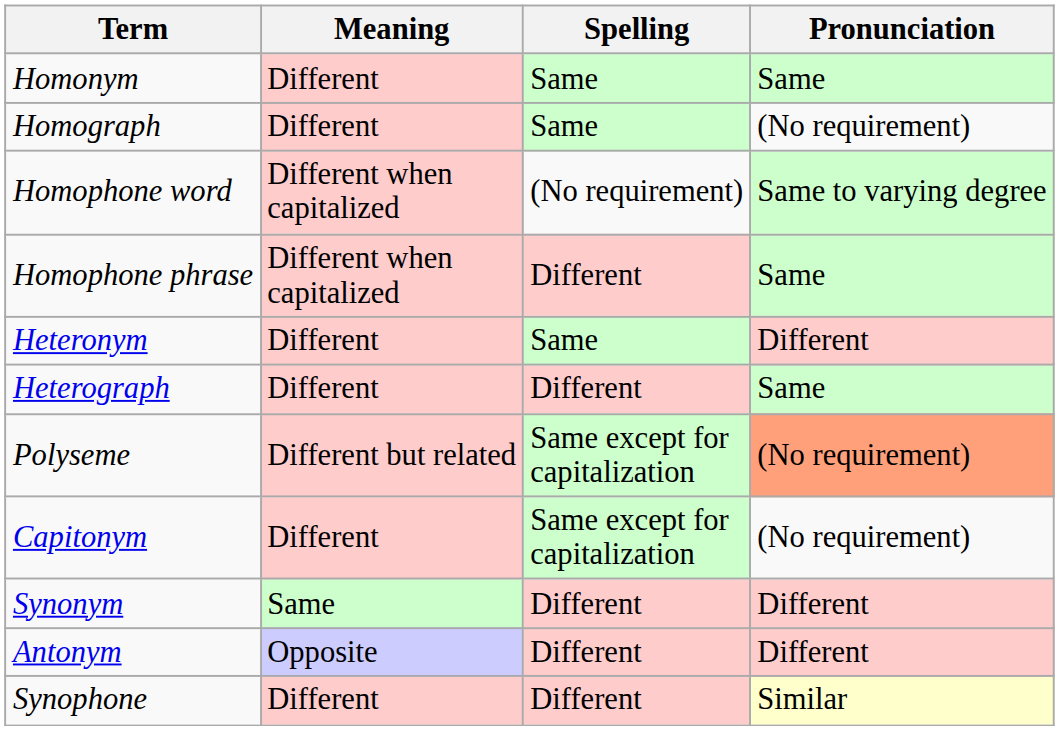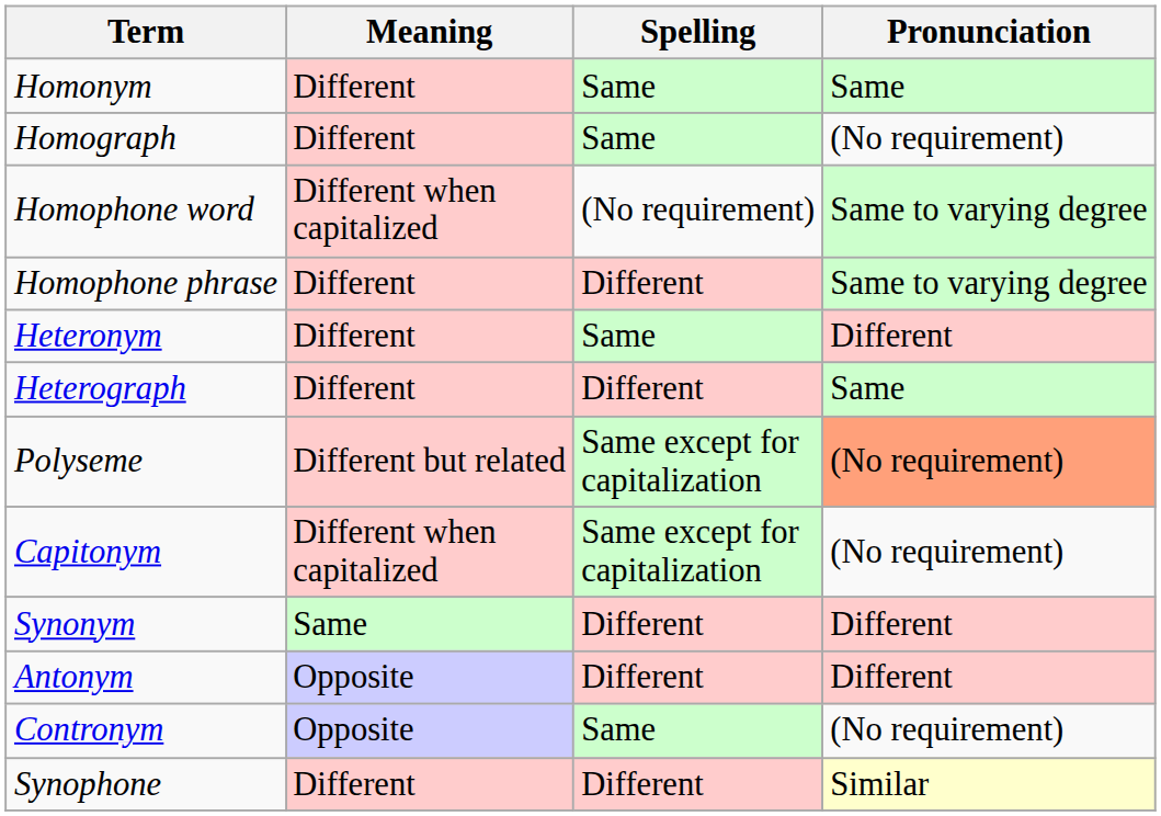 <table class="wikitable sortable" style="float:right; margin-left:2em;">
 <tr>
 <th>Term</th>
 <th>Meaning</th>
 <th>Spelling</th>
 <th>Pronunciation</th>
 </tr>
 <tr>
 <td><em>Homonym</em></td>
 <td style="background: #fcc;">Different</td>
 <td style="background: #cfc;">Same</td>
 <td style="background: #cfc;">Same</td>
 </tr>
 <tr>
 <td><em>Homograph</em></td>
 <td style="background: #fcc;">Different</td>
 <td style="background: #cfc;">Same</td>
 <td>(No requirement)</td>
 </tr>
 <tr>
 <td><em>Homophone word</em></td>
 <td style="background: #fcc;">Different when<br>capitalized</td>
 <td>(No requirement)</td>
 <td style="background: #cfc;">Same to varying degree</td>
 </tr>
 <tr>
 <td><em>Homophone phrase</em></td>
-<td style="background: #fcc;">Different when<br>capitalized</td>
 <td style="background: #fcc;">Different</td>
-<td style="background: #cfc;">Same</td>
+<td style="background: #fcc;">Different</td>
+<td style="background: #cfc;">Same to varying degree</td>
 </tr>
 <tr>
 <td><em><a href='#'>Heteronym</a></em></td>
 <td style="background: #fcc;">Different</td>
 <td style="background: #cfc;">Same</td>
 <td style="background: #fcc;">Different</td>
 </tr>
 <tr>
 <td><em><a href='#'>Heterograph</a></em></td>
 <td style="background: #fcc;">Different</td>
 <td style="background: #fcc;">Different</td>
 <td style="background: #cfc;">Same</td>
 </tr>
 <tr>
 <td><em>Polyseme</em></td>
 <td style="background: #fcc;">Different but related</td>
 <td style="background: #cfc;">Same except for<br>capitalization</td>
 <td style="background: lightsalmon;">(No requirement)</td>
 </tr>
 <tr>
 <td><em><a href='#'>Capitonym</a></em></td>
-<td style="background: #fcc;">Different</td>
+<td style="background: #fcc;">Different when<br>capitalized</td>
 <td style="background: #cfc;">Same except for<br>capitalization</td>
 <td>(No requirement)</td>
 </tr>
 <tr>
 <td><em><a href='#'>Synonym</a></em></td>
 <td style="background: #cfc;">Same</td>
 <td style="background: #fcc;">Different</td>
 <td style="background: #fcc;">Different</td>
 </tr>
 <tr>
 <td><em><a href='#'>Antonym</a></em></td>
 <td style="background: #ccf;">Opposite</td>
 <td style="background: #fcc;">Different</td>
 <td style="background: #fcc;">Different</td>
 </tr>
 <tr>
+<td><em><a href='#'>Contronym</a></em></td>
+<td style="background: #ccf;">Opposite</td>
+<td style="background: #cfc;">Same</td>
+<td>(No requirement)</td>
+</tr>
+<tr>
 <td><em>Synophone</em></td>
 <td style="background: #fcc;">Different</td>
 <td style="background: #fcc;">Different</td>
 <td style="background: #ffc;">Similar</td>
 </tr>
 </table>
